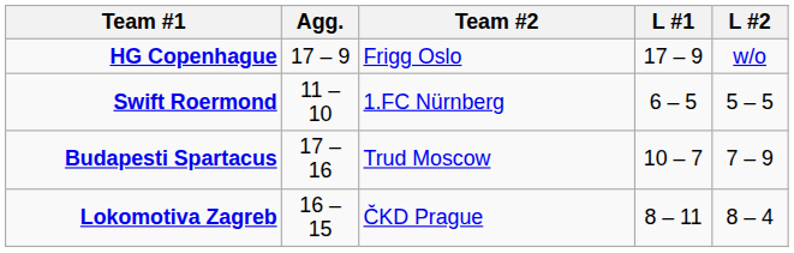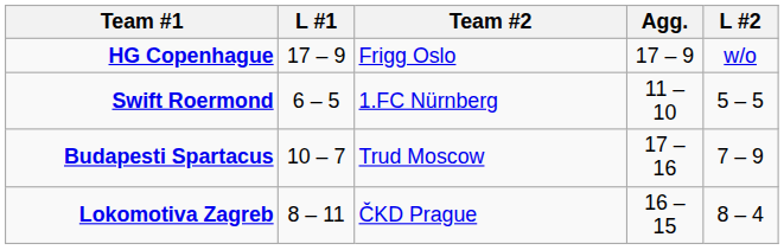 <table class=wikitable style="text-align:center">
 <tr>
 <th width=200>Team #1</th>
+<th width=50>L #1</th>
+<th width=200>Team #2</th>
 <th width=50>Agg.</th>
-<th width=200>Team #2</th>
-<th width=50>L #1</th>
 <th width=50>L #2</th>
 </tr>
 <tr>
 <td align=right><strong><a href='#'>HG Copenhague</a></strong> </td>
 <td align=center>17 – 9</td>
 <td align=left> <a href='#'>Frigg Oslo</a></td>
 <td align=center>17 – 9</td>
 <td align=center><a href='#'>w/o</a></td>
 </tr>
 <tr>
 <td align=right><strong><a href='#'>Swift Roermond</a></strong> </td>
+<td align=center>6 – 5</td>
+<td align=left> <a href='#'>1.FC Nürnberg</a></td>
 <td align=center>11 – 10</td>
-<td align=left> <a href='#'>1.FC Nürnberg</a></td>
-<td align=center>6 – 5</td>
 <td align=center>5 – 5</td>
 </tr>
 <tr>
 <td align=right><strong><a href='#'>Budapesti Spartacus</a></strong> </td>
+<td align=center>10 – 7</td>
+<td align=left> <a href='#'>Trud Moscow</a></td>
 <td align=center>17 – 16</td>
-<td align=left> <a href='#'>Trud Moscow</a></td>
-<td align=center>10 – 7</td>
 <td align=center>7 – 9</td>
 </tr>
 <tr>
 <td align=right><strong><a href='#'>Lokomotiva Zagreb</a></strong> </td>
+<td align=center>8  – 11</td>
+<td align=left> <a href='#'>ČKD Prague</a></td>
 <td align=center>16 – 15</td>
-<td align=left> <a href='#'>ČKD Prague</a></td>
-<td align=center>8  – 11</td>
 <td align=center>8 – 4</td>
 </tr>
 </table>
